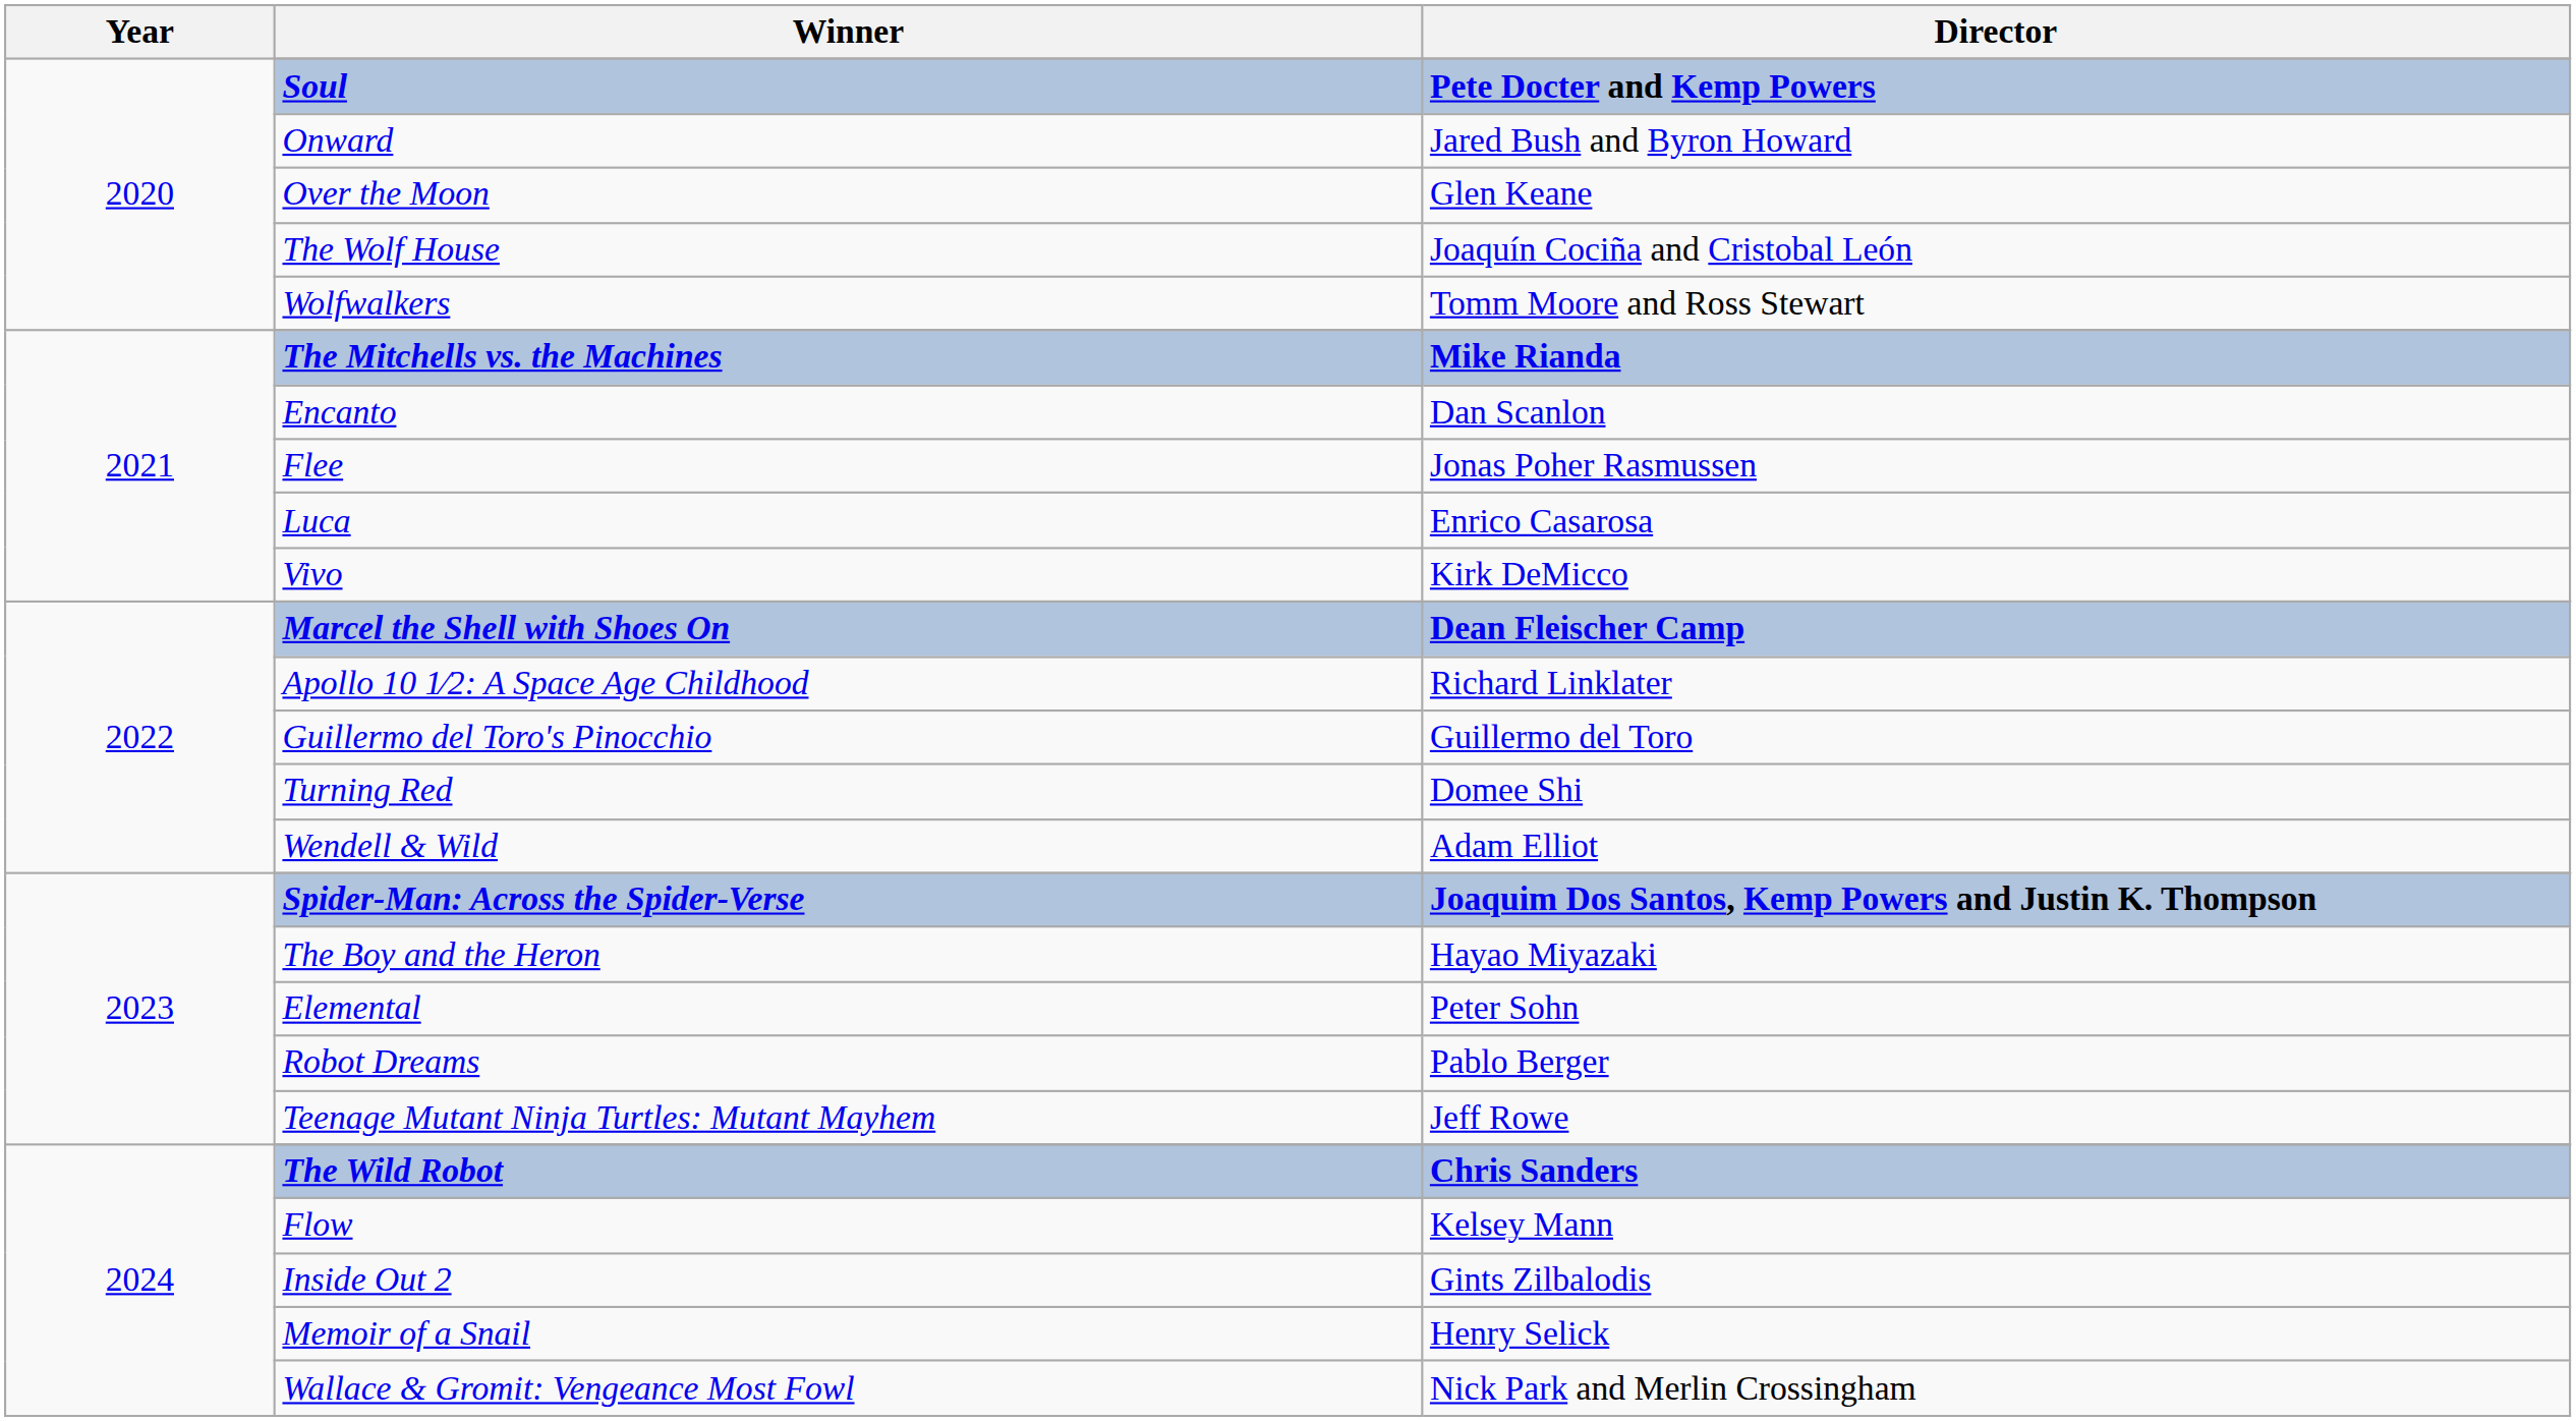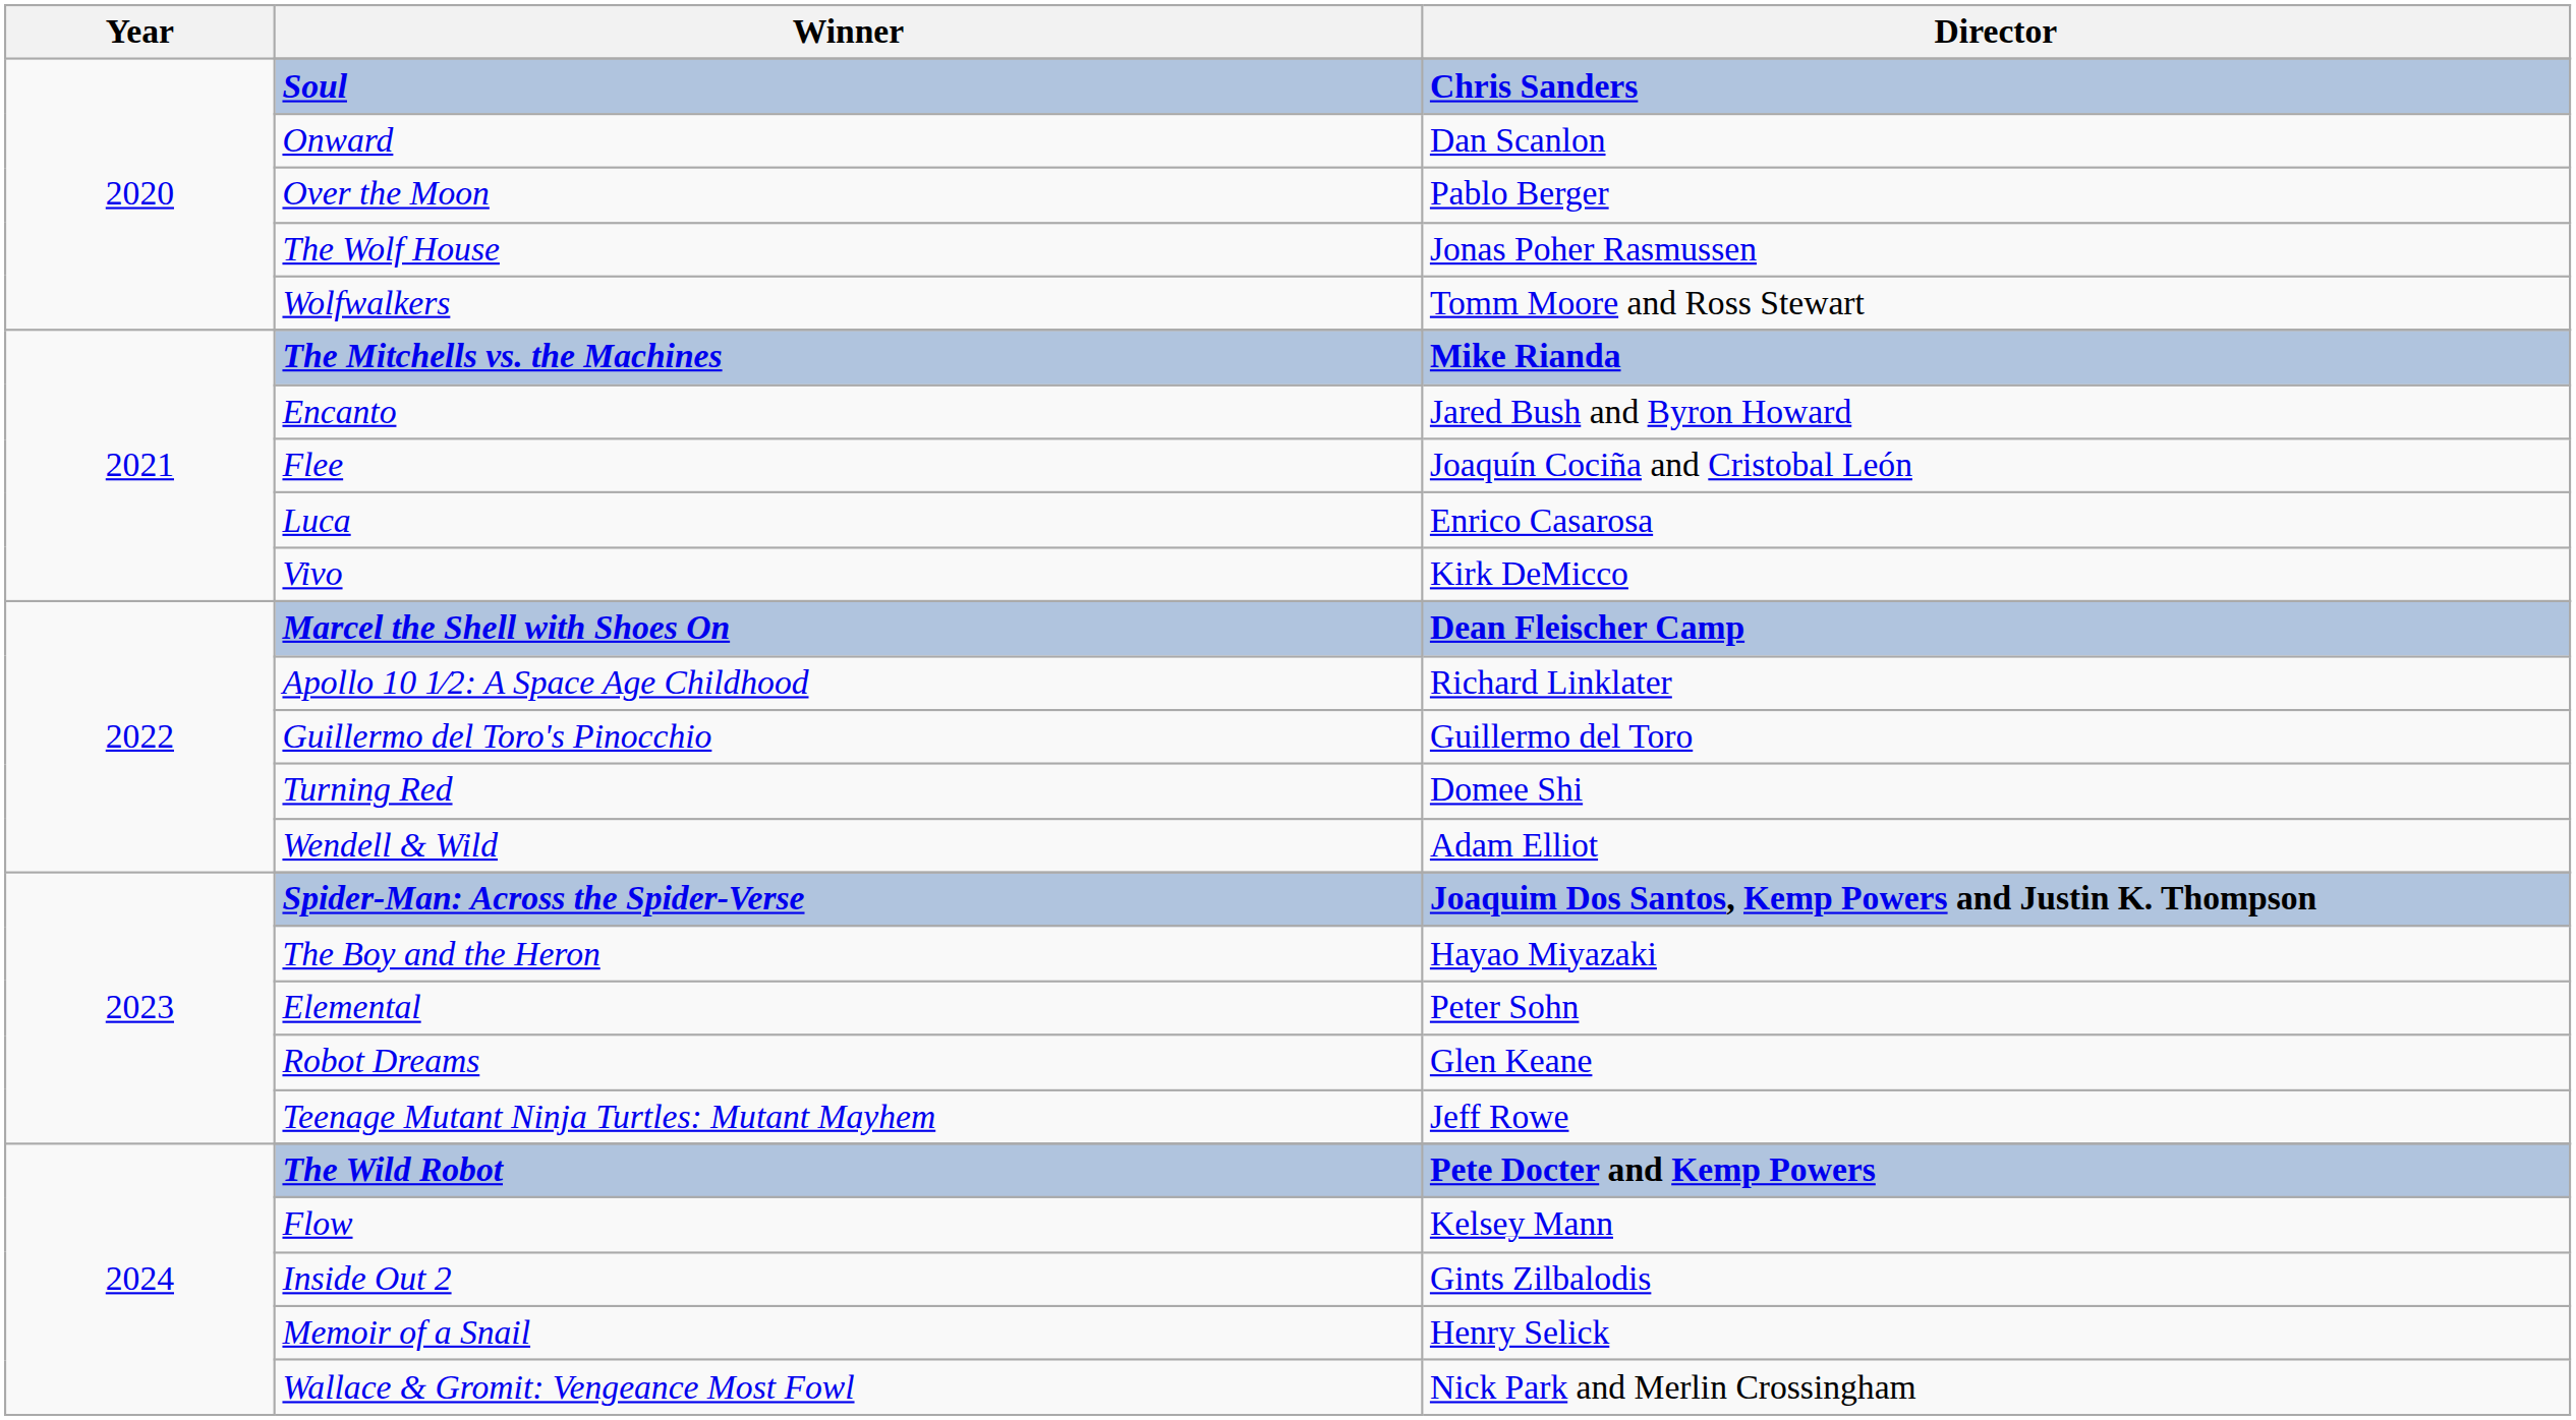 <table class="wikitable" width="95%" cellpadding="5">
 <tr>
 <th width="100"><strong>Year</strong></th>
 <th width="450"><strong>Winner</strong></th>
 <th width="450"><strong>Director</strong></th>
 </tr>
 <tr>
 <td rowspan="6" align="center"><a href='#'>2020</a></td>
 </tr>
 <tr style="background:#B0C4DE">
 <td><strong><em><a href='#'>Soul</a></em></strong></td>
-<td><strong><a href='#'>Pete Docter</a> and <a href='#'>Kemp Powers</a></strong></td>
+<td><strong><a href='#'>Chris Sanders</a></strong></td>
 </tr>
 <tr>
 <td><em><a href='#'>Onward</a></em></td>
-<td><a href='#'>Jared Bush</a> and <a href='#'>Byron Howard</a></td>
+<td><a href='#'>Dan Scanlon</a></td>
 </tr>
 <tr>
 <td><em><a href='#'>Over the Moon</a></em></td>
-<td><a href='#'>Glen Keane</a></td>
+<td><a href='#'>Pablo Berger</a></td>
 </tr>
 <tr>
 <td><em><a href='#'>The Wolf House</a></em></td>
-<td><a href='#'>Joaquín Cociña</a> and <a href='#'>Cristobal León</a></td>
+<td><a href='#'>Jonas Poher Rasmussen</a></td>
 </tr>
 <tr>
 <td><em><a href='#'>Wolfwalkers</a></em></td>
 <td><a href='#'>Tomm Moore</a> and Ross Stewart</td>
 </tr>
 <tr>
 <td rowspan="6" align="center"><a href='#'>2021</a></td>
 </tr>
 <tr style="background:#B0C4DE">
 <td><strong><em><a href='#'>The Mitchells vs. the Machines</a></em></strong></td>
 <td><strong><a href='#'>Mike Rianda</a></strong></td>
 </tr>
 <tr>
 <td><em><a href='#'>Encanto</a></em></td>
-<td><a href='#'>Dan Scanlon</a></td>
+<td><a href='#'>Jared Bush</a> and <a href='#'>Byron Howard</a></td>
 </tr>
 <tr>
 <td><em><a href='#'>Flee</a></em></td>
-<td><a href='#'>Jonas Poher Rasmussen</a></td>
+<td><a href='#'>Joaquín Cociña</a> and <a href='#'>Cristobal León</a></td>
 </tr>
 <tr>
 <td><em><a href='#'>Luca</a></em></td>
 <td><a href='#'>Enrico Casarosa</a></td>
 </tr>
 <tr>
 <td><em><a href='#'>Vivo</a></em></td>
 <td><a href='#'>Kirk DeMicco</a></td>
 </tr>
 <tr>
 <td rowspan="6" align="center"><a href='#'>2022</a></td>
 </tr>
 <tr style="background:#B0C4DE">
 <td><strong><em><a href='#'>Marcel the Shell with Shoes On</a></em></strong></td>
 <td><strong><a href='#'>Dean Fleischer Camp</a></strong></td>
 </tr>
 <tr>
 <td><em><a href='#'>Apollo 10 1⁄2: A Space Age Childhood</a></em></td>
 <td><a href='#'>Richard Linklater</a></td>
 </tr>
 <tr>
 <td><em><a href='#'>Guillermo del Toro's Pinocchio</a></em></td>
 <td><a href='#'>Guillermo del Toro</a></td>
 </tr>
 <tr>
 <td><em><a href='#'>Turning Red</a></em></td>
 <td><a href='#'>Domee Shi</a></td>
 </tr>
 <tr>
 <td><em><a href='#'>Wendell & Wild</a></em></td>
 <td><a href='#'>Adam Elliot</a></td>
 </tr>
 <tr>
 <td rowspan="6" align="center"><a href='#'>2023</a></td>
 </tr>
 <tr style="background:#B0C4DE">
 <td><strong><em><a href='#'>Spider-Man: Across the Spider-Verse</a></em></strong></td>
 <td><strong><a href='#'>Joaquim Dos Santos</a>, <a href='#'>Kemp Powers</a> and Justin K. Thompson</strong></td>
 </tr>
 <tr>
 <td><em><a href='#'>The Boy and the Heron</a></em></td>
 <td><a href='#'>Hayao Miyazaki</a></td>
 </tr>
 <tr>
 <td><em><a href='#'>Elemental</a></em></td>
 <td><a href='#'>Peter Sohn</a></td>
 </tr>
 <tr>
 <td><em><a href='#'>Robot Dreams</a></em></td>
-<td><a href='#'>Pablo Berger</a></td>
+<td><a href='#'>Glen Keane</a></td>
 </tr>
 <tr>
 <td><em><a href='#'>Teenage Mutant Ninja Turtles: Mutant Mayhem</a></em></td>
 <td><a href='#'>Jeff Rowe</a></td>
 </tr>
 <tr>
 <td rowspan="6" align="center"><a href='#'>2024</a></td>
 </tr>
 <tr style="background:#B0C4DE">
 <td><strong><em><a href='#'>The Wild Robot</a></em></strong></td>
-<td><strong><a href='#'>Chris Sanders</a></strong></td>
+<td><strong><a href='#'>Pete Docter</a> and <a href='#'>Kemp Powers</a></strong></td>
 </tr>
 <tr>
 <td><em><a href='#'>Flow</a></em></td>
 <td><a href='#'>Kelsey Mann</a></td>
 </tr>
 <tr>
 <td><em><a href='#'>Inside Out 2</a></em></td>
 <td><a href='#'>Gints Zilbalodis</a></td>
 </tr>
 <tr>
 <td><em><a href='#'>Memoir of a Snail</a></em></td>
 <td><a href='#'>Henry Selick</a></td>
 </tr>
 <tr>
 <td><em><a href='#'>Wallace & Gromit: Vengeance Most Fowl</a></em></td>
 <td><a href='#'>Nick Park</a> and Merlin Crossingham</td>
 </tr>
 </table>
